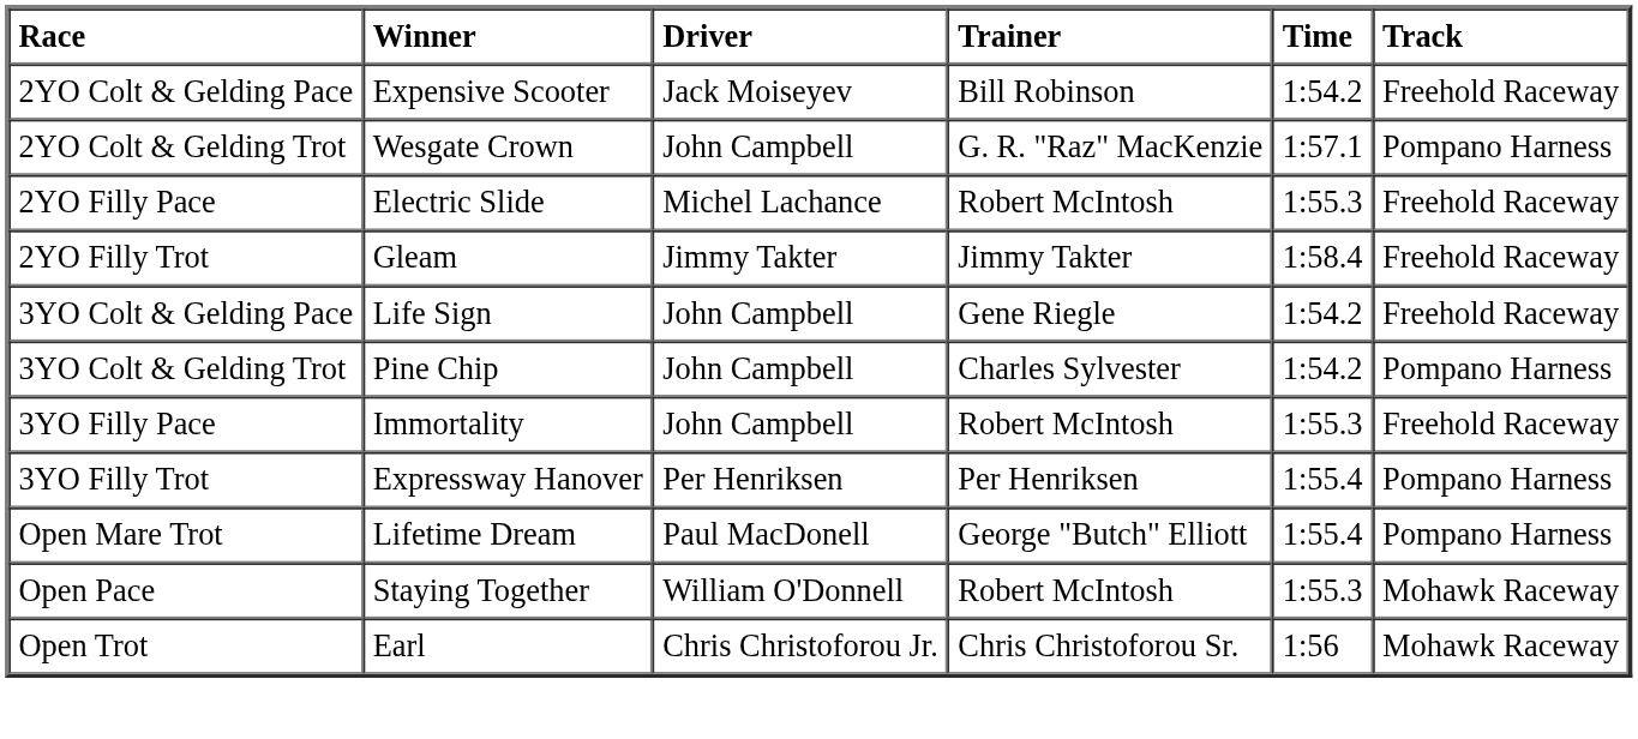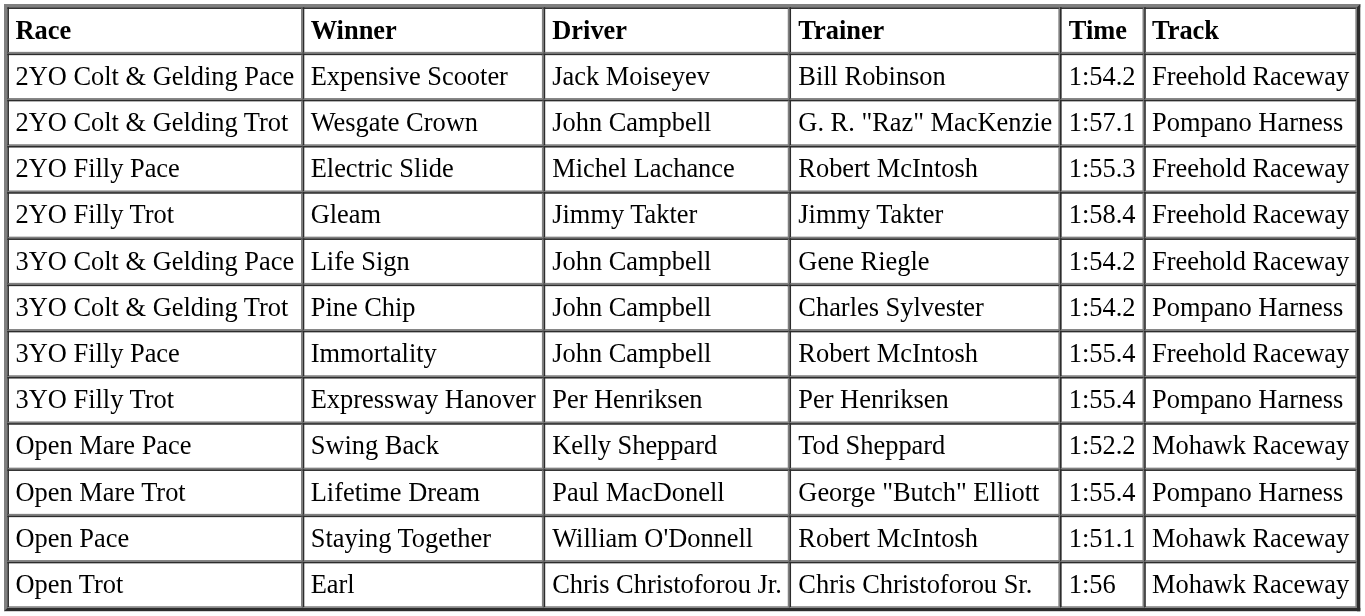 <table cellspacing="0" cellpadding="4" border="2">
 <tr>
 <td><strong>Race</strong></td>
 <td><strong>Winner</strong></td>
 <td><strong>Driver</strong></td>
 <td><strong>Trainer</strong></td>
 <td><strong>Time</strong></td>
 <td><strong>Track</strong></td>
 </tr>
 <tr>
 <td>2YO Colt & Gelding Pace</td>
 <td>Expensive Scooter</td>
 <td>Jack Moiseyev</td>
 <td>Bill Robinson</td>
 <td>1:54.2</td>
 <td>Freehold Raceway</td>
 </tr>
 <tr>
 <td>2YO Colt & Gelding Trot</td>
 <td>Wesgate Crown</td>
 <td>John Campbell</td>
 <td>G. R. "Raz" MacKenzie</td>
 <td>1:57.1</td>
 <td>Pompano Harness</td>
 </tr>
 <tr>
 <td>2YO Filly Pace</td>
 <td>Electric Slide</td>
 <td>Michel Lachance</td>
 <td>Robert McIntosh</td>
 <td>1:55.3</td>
 <td>Freehold Raceway</td>
 </tr>
 <tr>
 <td>2YO Filly Trot</td>
 <td>Gleam</td>
 <td>Jimmy Takter</td>
 <td>Jimmy Takter</td>
 <td>1:58.4</td>
 <td>Freehold Raceway</td>
 </tr>
 <tr>
 <td>3YO Colt & Gelding Pace</td>
 <td>Life Sign</td>
 <td>John Campbell</td>
 <td>Gene Riegle</td>
 <td>1:54.2</td>
 <td>Freehold Raceway</td>
 </tr>
 <tr>
 <td>3YO Colt & Gelding Trot</td>
 <td>Pine Chip</td>
 <td>John Campbell</td>
 <td>Charles Sylvester</td>
 <td>1:54.2</td>
 <td>Pompano Harness</td>
 </tr>
 <tr>
 <td>3YO Filly Pace</td>
 <td>Immortality</td>
 <td>John Campbell</td>
 <td>Robert McIntosh</td>
-<td>1:55.3</td>
+<td>1:55.4</td>
 <td>Freehold Raceway</td>
 </tr>
 <tr>
 <td>3YO Filly Trot</td>
 <td>Expressway Hanover</td>
 <td>Per Henriksen</td>
 <td>Per Henriksen</td>
 <td>1:55.4</td>
 <td>Pompano Harness</td>
+</tr>
+<tr>
+<td>Open Mare Pace</td>
+<td>Swing Back</td>
+<td>Kelly Sheppard</td>
+<td>Tod Sheppard</td>
+<td>1:52.2</td>
+<td>Mohawk Raceway</td>
 </tr>
 <tr>
 <td>Open Mare Trot</td>
 <td>Lifetime Dream</td>
 <td>Paul MacDonell</td>
 <td>George "Butch" Elliott</td>
 <td>1:55.4</td>
 <td>Pompano Harness</td>
 </tr>
 <tr>
 <td>Open Pace</td>
 <td>Staying Together</td>
 <td>William O'Donnell</td>
 <td>Robert McIntosh</td>
-<td>1:55.3</td>
+<td>1:51.1</td>
 <td>Mohawk Raceway</td>
 </tr>
 <tr>
 <td>Open Trot</td>
 <td>Earl</td>
 <td>Chris Christoforou Jr.</td>
 <td>Chris Christoforou Sr.</td>
 <td>1:56</td>
 <td>Mohawk Raceway</td>
 </tr>
 </table>
